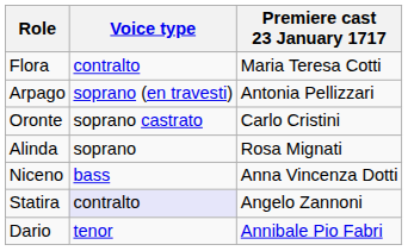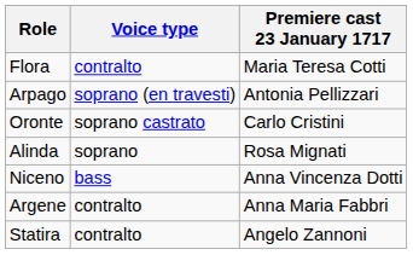 <table class="wikitable">
 <tr>
 <th>Role</th>
 <th><a href='#'>Voice type</a></th>
 <th>Premiere cast<br>23 January 1717</th>
 </tr>
 <tr>
 <td>Flora</td>
 <td><a href='#'>contralto</a></td>
 <td>Maria Teresa Cotti</td>
 </tr>
 <tr>
 <td>Arpago</td>
 <td><a href='#'>soprano</a> (<a href='#'>en travesti</a>)</td>
 <td>Antonia Pellizzari</td>
 </tr>
 <tr>
 <td>Oronte</td>
 <td>soprano <a href='#'>castrato</a></td>
 <td>Carlo Cristini</td>
 </tr>
 <tr>
 <td>Alinda</td>
 <td>soprano</td>
 <td>Rosa Mignati</td>
 </tr>
 <tr>
 <td>Niceno</td>
 <td><a href='#'>bass</a></td>
 <td>Anna Vincenza Dotti</td>
 </tr>
 <tr>
+<td>Argene</td>
+<td>contralto</td>
+<td>Anna Maria Fabbri</td>
+</tr>
+<tr>
 <td>Statira</td>
-<td style="background: lavender;">contralto</td>
+<td>contralto</td>
 <td>Angelo Zannoni</td>
 </tr>
-<tr>
-<td>Dario</td>
-<td><a href='#'>tenor</a></td>
-<td><a href='#'>Annibale Pio Fabri</a></td>
-</tr>
 </table>
